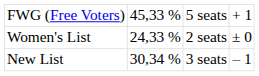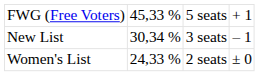 <table cellpadding="2" style="width:250px; background:#e3e3e3; border-spacing:1px; white-space:nowrap;">
 <tr align="center" bgcolor="#ffffff">
 <td align="left">FWG (<a href='#'>Free Voters</a>)</td>
 <td>45,33 %</td>
 <td>5 seats</td>
 <td>+ 1</td>
 </tr>
 <tr align="center" bgcolor="#ffffff">
+<td align="left">New List</td>
+<td>30,34 %</td>
+<td>3 seats</td>
+<td>– 1</td>
+</tr>
+<tr align="center" bgcolor="#ffffff">
 <td align="left">Women's List</td>
 <td>24,33 %</td>
 <td>2 seats</td>
 <td>± 0</td>
 </tr>
-<tr align="center" bgcolor="#ffffff">
-<td align="left">New List</td>
-<td>30,34 %</td>
-<td>3 seats</td>
-<td>– 1</td>
-</tr>
 </table>
